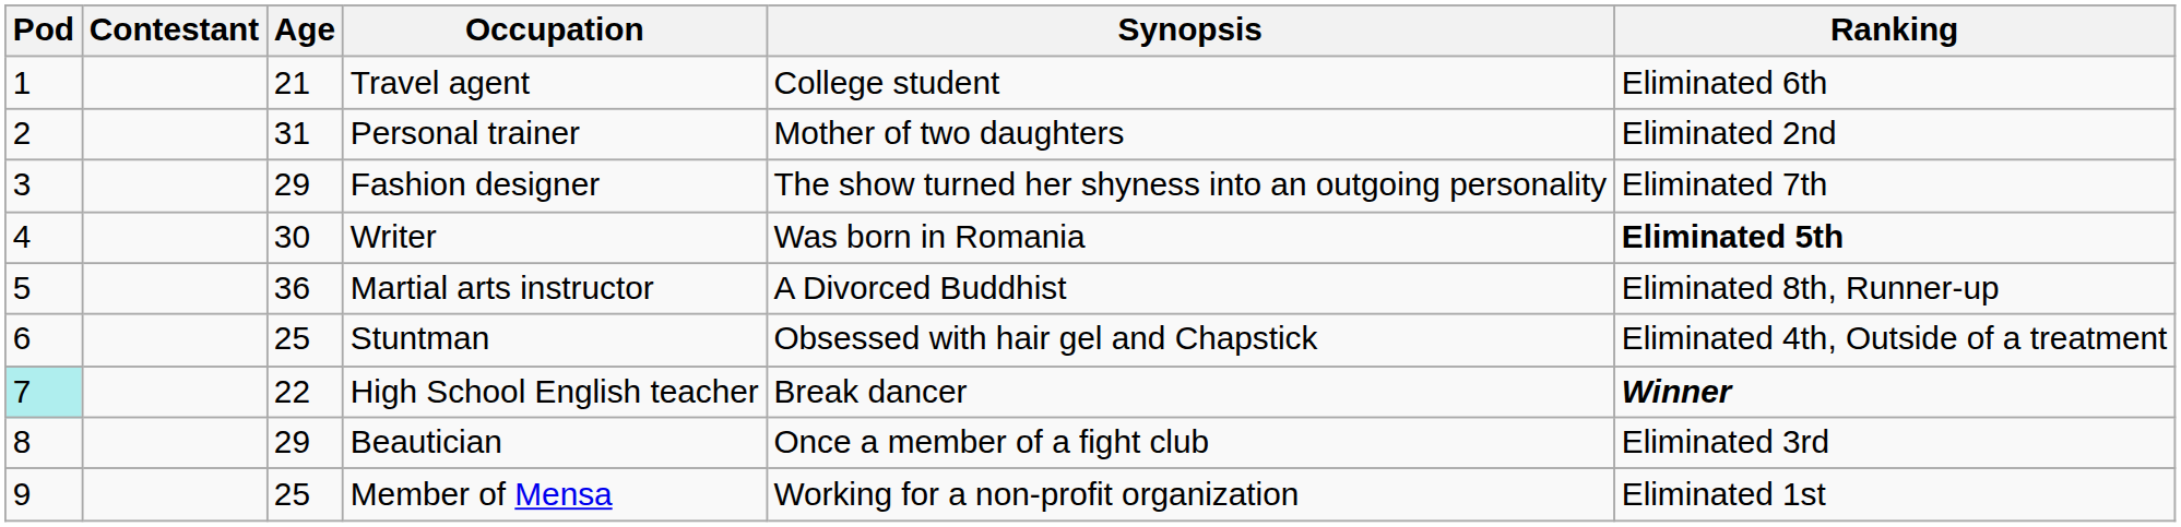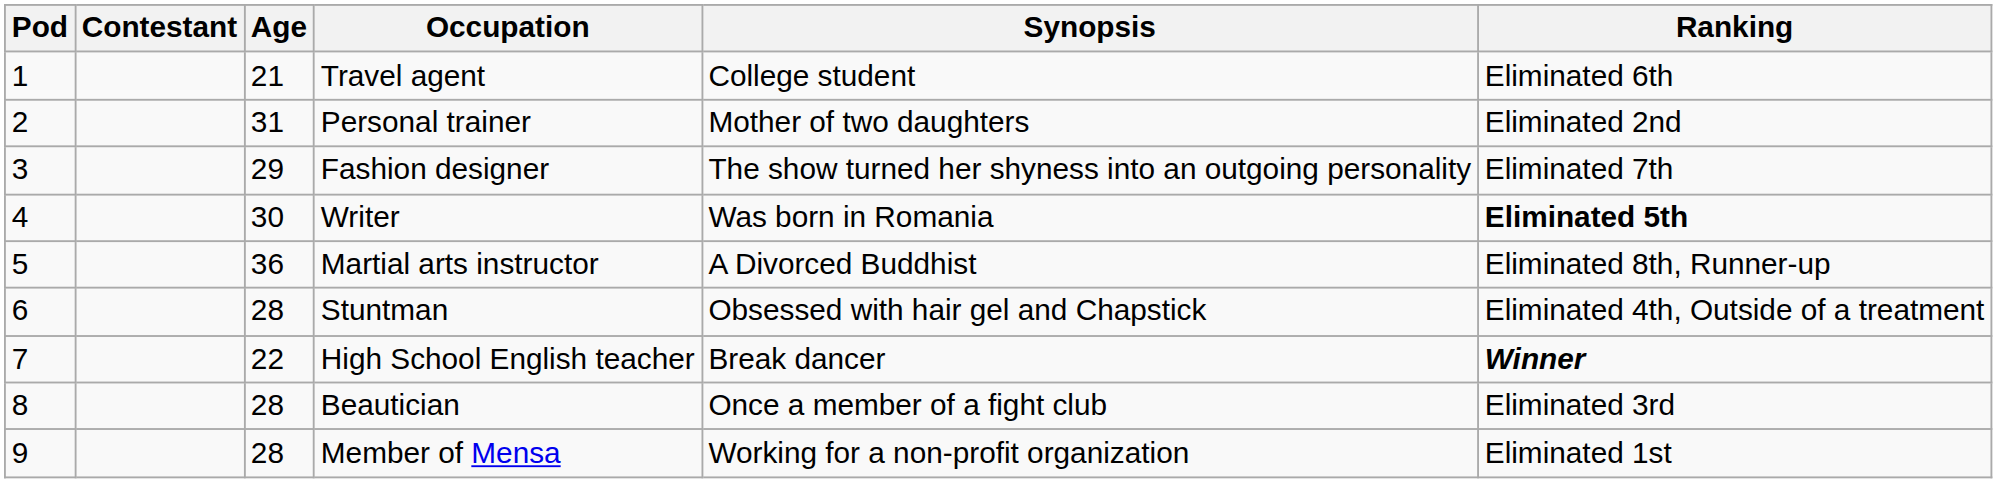 <table class="wikitable sortable">
 <tr>
 <th>Pod</th>
 <th>Contestant</th>
 <th>Age</th>
 <th>Occupation</th>
 <th>Synopsis</th>
 <th>Ranking</th>
 </tr>
 <tr>
 <td>1</td>
 <td></td>
 <td>21</td>
 <td>Travel agent</td>
 <td>College student</td>
 <td>Eliminated 6th</td>
 </tr>
 <tr>
 <td>2</td>
 <td></td>
 <td>31</td>
 <td>Personal trainer</td>
 <td>Mother of two daughters</td>
 <td>Eliminated 2nd</td>
 </tr>
 <tr>
 <td>3</td>
 <td></td>
 <td>29</td>
 <td>Fashion designer</td>
 <td>The show turned her shyness into an outgoing personality</td>
 <td>Eliminated 7th</td>
 </tr>
 <tr>
 <td>4</td>
 <td></td>
 <td>30</td>
 <td>Writer</td>
 <td>Was born in Romania</td>
 <td><strong>Eliminated 5th</strong></td>
 </tr>
 <tr>
 <td>5</td>
 <td></td>
 <td>36</td>
 <td>Martial arts instructor</td>
 <td>A Divorced Buddhist</td>
 <td>Eliminated 8th, Runner-up</td>
 </tr>
 <tr>
 <td>6</td>
 <td></td>
-<td>25</td>
+<td>28</td>
 <td>Stuntman</td>
 <td>Obsessed with hair gel and Chapstick</td>
 <td>Eliminated 4th, Outside of a treatment</td>
 </tr>
 <tr>
-<td style="background: paleturquoise;">7</td>
+<td>7</td>
 <td></td>
 <td>22</td>
 <td>High School English teacher</td>
 <td>Break dancer</td>
 <td><strong><em>Winner</em></strong></td>
 </tr>
 <tr>
 <td>8</td>
 <td></td>
-<td>29</td>
+<td>28</td>
 <td>Beautician</td>
 <td>Once a member of a fight club</td>
 <td>Eliminated 3rd</td>
 </tr>
 <tr>
 <td>9</td>
 <td></td>
-<td>25</td>
+<td>28</td>
 <td>Member of <a href='#'>Mensa</a></td>
 <td>Working for a non-profit organization</td>
 <td>Eliminated 1st</td>
 </tr>
 </table>
